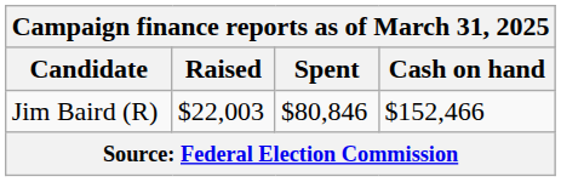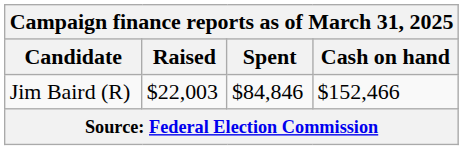 <table class="wikitable sortable">
 <tr>
 <th colspan=4>Campaign finance reports as of March 31, 2025</th>
 </tr>
 <tr style="text-align:center;">
 <th>Candidate</th>
 <th>Raised</th>
 <th>Spent</th>
 <th>Cash on hand</th>
 </tr>
 <tr>
 <td>Jim Baird (R)</td>
 <td>$22,003</td>
-<td>$80,846</td>
+<td>$84,846</td>
 <td>$152,466</td>
 </tr>
 <tr>
 <th colspan="4"><small>Source: <a href='#'>Federal Election Commission</a></small></th>
 </tr>
 </table>
